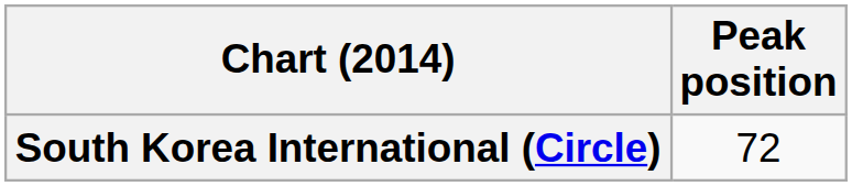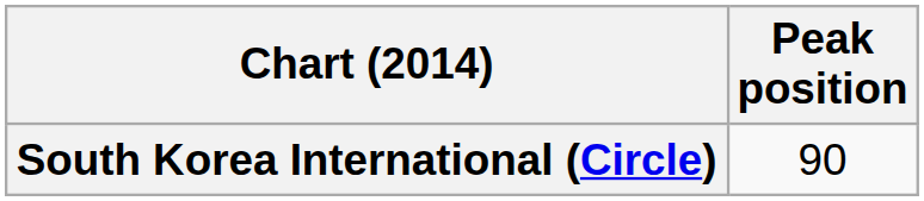 <table class="wikitable sortable plainrowheaders" style="text-align:center">
 <tr>
 <th>Chart (2014)</th>
 <th>Peak<br>position</th>
 </tr>
 <tr>
 <th scope="row">South Korea International (<a href='#'>Circle</a>)</th>
-<td>72</td>
+<td>90</td>
 </tr>
 </table>
